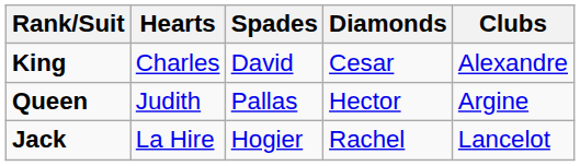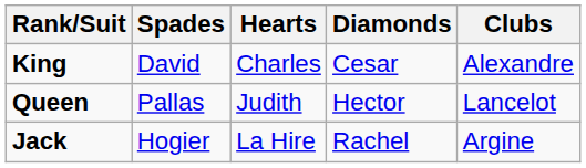 <table class="wikitable" style="margin:1em auto;">
 <tr>
 <th>Rank/Suit</th>
+<th>Spades</th>
 <th>Hearts</th>
-<th>Spades</th>
 <th>Diamonds</th>
 <th>Clubs</th>
 </tr>
 <tr>
 <td><strong>King</strong></td>
+<td><a href='#'>David</a></td>
 <td><a href='#'>Charles</a></td>
-<td><a href='#'>David</a></td>
 <td><a href='#'>Cesar</a></td>
 <td><a href='#'>Alexandre</a></td>
 </tr>
 <tr>
 <td><strong>Queen</strong></td>
+<td><a href='#'>Pallas</a></td>
 <td><a href='#'>Judith</a></td>
-<td><a href='#'>Pallas</a></td>
 <td><a href='#'>Hector</a></td>
-<td><a href='#'>Argine</a></td>
+<td><a href='#'>Lancelot</a></td>
 </tr>
 <tr>
 <td><strong>Jack</strong></td>
+<td><a href='#'>Hogier</a></td>
 <td><a href='#'>La Hire</a></td>
-<td><a href='#'>Hogier</a></td>
 <td><a href='#'>Rachel</a></td>
-<td><a href='#'>Lancelot</a></td>
+<td><a href='#'>Argine</a></td>
 </tr>
 </table>
